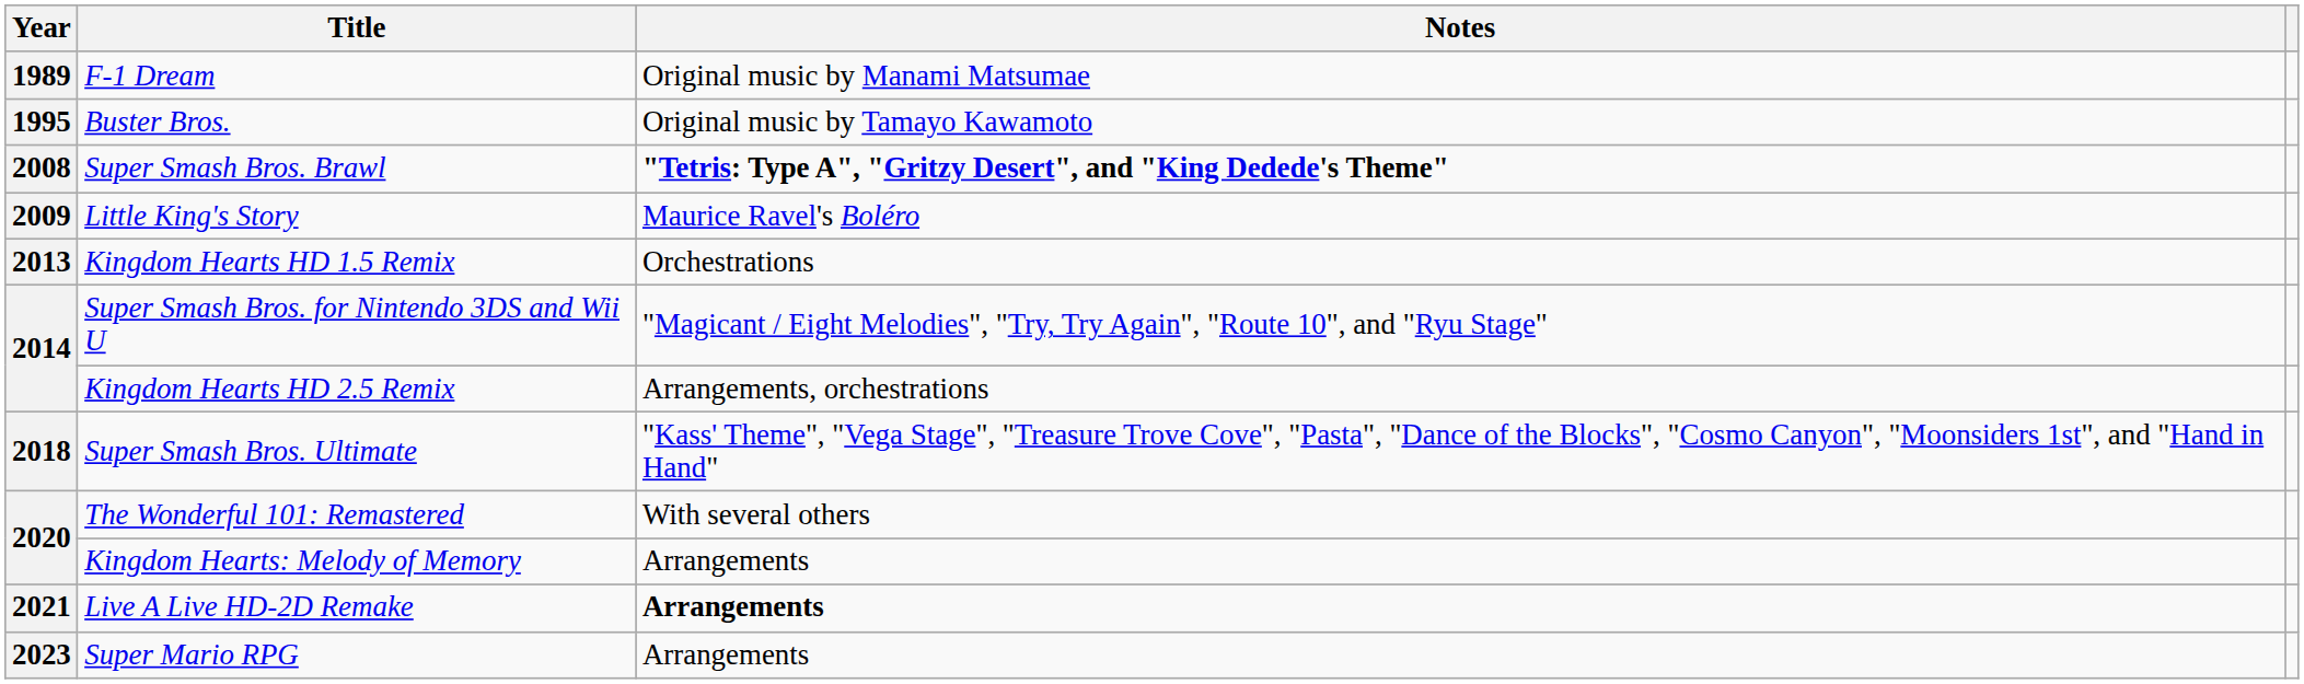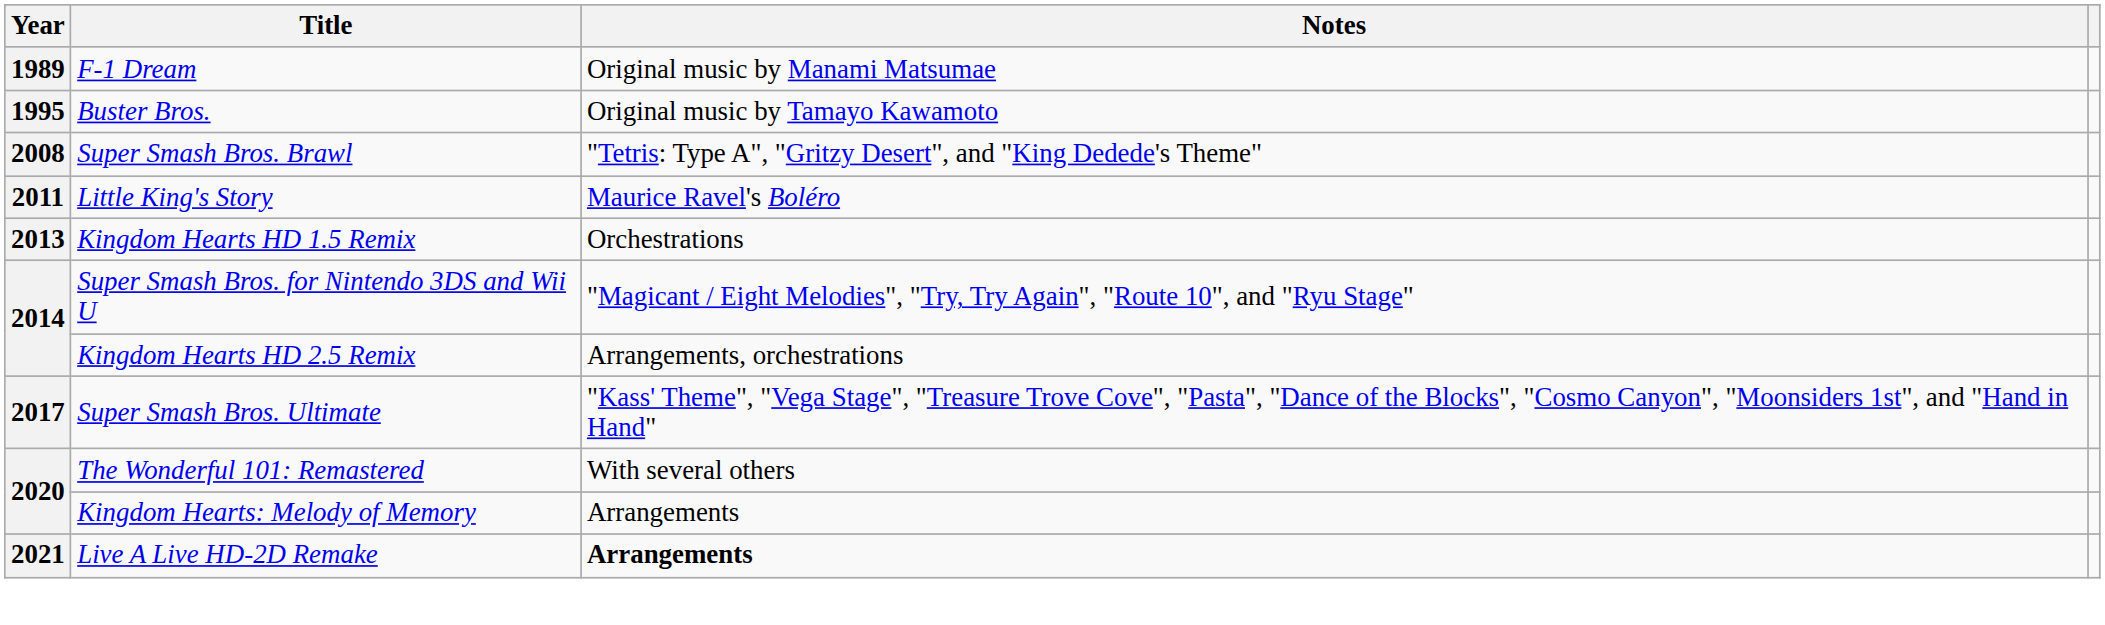 <table class="wikitable sortable"  width="auto">
 <tr>
 <th scope="col">Year</th>
 <th scope="col">Title</th>
 <th scope="col">Notes</th>
 <th scope="col"></th>
 </tr>
 <tr>
 <th scope="row">1989</th>
 <td><em><a href='#'>F-1 Dream</a></em></td>
 <td>Original music by <a href='#'>Manami Matsumae</a></td>
 <td></td>
 </tr>
 <tr>
 <th scope="row">1995</th>
 <td><em><a href='#'>Buster Bros.</a></em></td>
 <td>Original music by <a href='#'>Tamayo Kawamoto</a></td>
 <td></td>
 </tr>
 <tr>
 <th scope="row">2008</th>
 <td><em><a href='#'>Super Smash Bros. Brawl</a></em></td>
-<td><strong>"<a href='#'>Tetris</a>: Type A", "<a href='#'>Gritzy Desert</a>", and "<a href='#'>King Dedede</a>'s Theme"</strong></td>
+<td>"<a href='#'>Tetris</a>: Type A", "<a href='#'>Gritzy Desert</a>", and "<a href='#'>King Dedede</a>'s Theme"</td>
 <td></td>
 </tr>
 <tr>
-<th scope="row">2009</th>
+<th scope="row">2011</th>
 <td><em><a href='#'>Little King's Story</a></em></td>
 <td><a href='#'>Maurice Ravel</a>'s <em><a href='#'>Boléro</a></em></td>
 <td></td>
 </tr>
 <tr>
 <th scope="row">2013</th>
 <td><em><a href='#'>Kingdom Hearts HD 1.5 Remix</a></em></td>
 <td>Orchestrations</td>
 <td></td>
 </tr>
 <tr>
 <th scope="row" rowspan="2">2014</th>
 <td><em><a href='#'>Super Smash Bros. for Nintendo 3DS and Wii U</a></em></td>
 <td>"<a href='#'>Magicant / Eight Melodies</a>", "<a href='#'>Try, Try Again</a>", "<a href='#'>Route 10</a>", and "<a href='#'>Ryu Stage</a>"</td>
 <td></td>
 </tr>
 <tr>
 <td><em><a href='#'>Kingdom Hearts HD 2.5 Remix</a></em></td>
 <td>Arrangements, orchestrations</td>
 <td></td>
 </tr>
 <tr>
-<th scope="row">2018</th>
+<th scope="row">2017</th>
 <td><em><a href='#'>Super Smash Bros. Ultimate</a></em></td>
 <td>"<a href='#'>Kass' Theme</a>", "<a href='#'>Vega Stage</a>", "<a href='#'>Treasure Trove Cove</a>", "<a href='#'>Pasta</a>", "<a href='#'>Dance of the Blocks</a>", "<a href='#'>Cosmo Canyon</a>", "<a href='#'>Moonsiders 1st</a>", and "<a href='#'>Hand in Hand</a>"</td>
 <td></td>
 </tr>
 <tr>
 <th rowspan="2" scope="row">2020</th>
 <td><em><a href='#'>The Wonderful 101: Remastered</a></em></td>
 <td>With several others</td>
 <td></td>
 </tr>
 <tr>
 <td><em><a href='#'>Kingdom Hearts: Melody of Memory</a></em></td>
 <td>Arrangements</td>
 <td></td>
 </tr>
 <tr>
 <th scope="row">2021</th>
 <td><em><a href='#'>Live A Live HD-2D Remake</a></em></td>
 <td><strong>Arrangements</strong></td>
 <td></td>
 </tr>
-<tr>
-<th scope="row">2023</th>
-<td><em><a href='#'>Super Mario RPG</a></em></td>
-<td>Arrangements</td>
-<td></td>
-</tr>
 </table>
